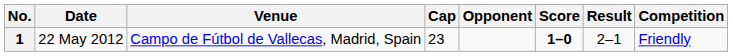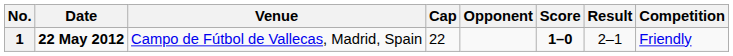 <table class="wikitable sortable plainrowheaders">
 <tr>
 <th scope=col>No.</th>
 <th scope=col data-sort-type=date>Date</th>
 <th scope=col>Venue</th>
 <th scope=col>Cap</th>
 <th scope=col>Opponent</th>
 <th scope=col>Score</th>
 <th scope=col>Result</th>
 <th scope=col>Competition</th>
 </tr>
 <tr>
 <th scope=row>1</th>
-<td>22 May 2012</td>
+<td><strong>22 May 2012</strong></td>
 <td><a href='#'>Campo de Fútbol de Vallecas</a>, Madrid, Spain</td>
-<td>23</td>
+<td>22</td>
 <td></td>
 <td align=center><strong>1–0</strong></td>
 <td align=center>2–1</td>
 <td><a href='#'>Friendly</a></td>
 </tr>
 </table>
